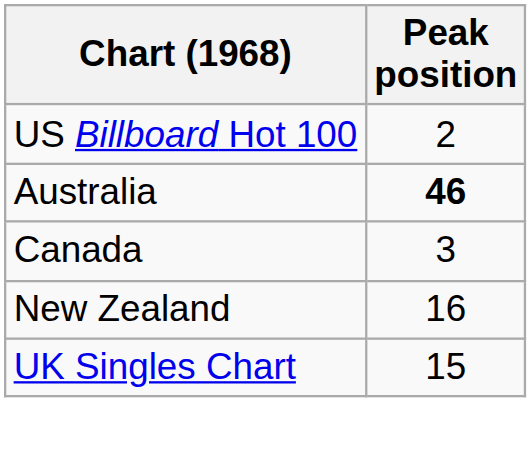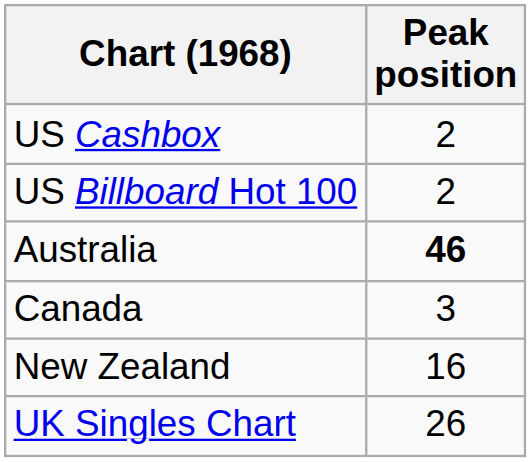 <table class="wikitable">
 <tr>
 <th>Chart (1968)</th>
 <th>Peak<br>position</th>
+</tr>
+<tr>
+<td>US <em><a href='#'>Cashbox</a></em></td>
+<td style="text-align:center;">2</td>
 </tr>
 <tr>
 <td>US <a href='#'><em>Billboard</em> Hot 100</a></td>
 <td style="text-align:center;">2</td>
 </tr>
 <tr>
 <td>Australia</td>
 <td style="text-align:center;"><strong>46</strong></td>
 </tr>
 <tr>
 <td>Canada</td>
 <td style="text-align:center;">3</td>
 </tr>
 <tr>
 <td>New Zealand</td>
 <td style="text-align:center;">16</td>
 </tr>
 <tr>
 <td><a href='#'>UK Singles Chart</a></td>
-<td style="text-align:center;">15</td>
+<td style="text-align:center;">26</td>
 </tr>
 </table>
